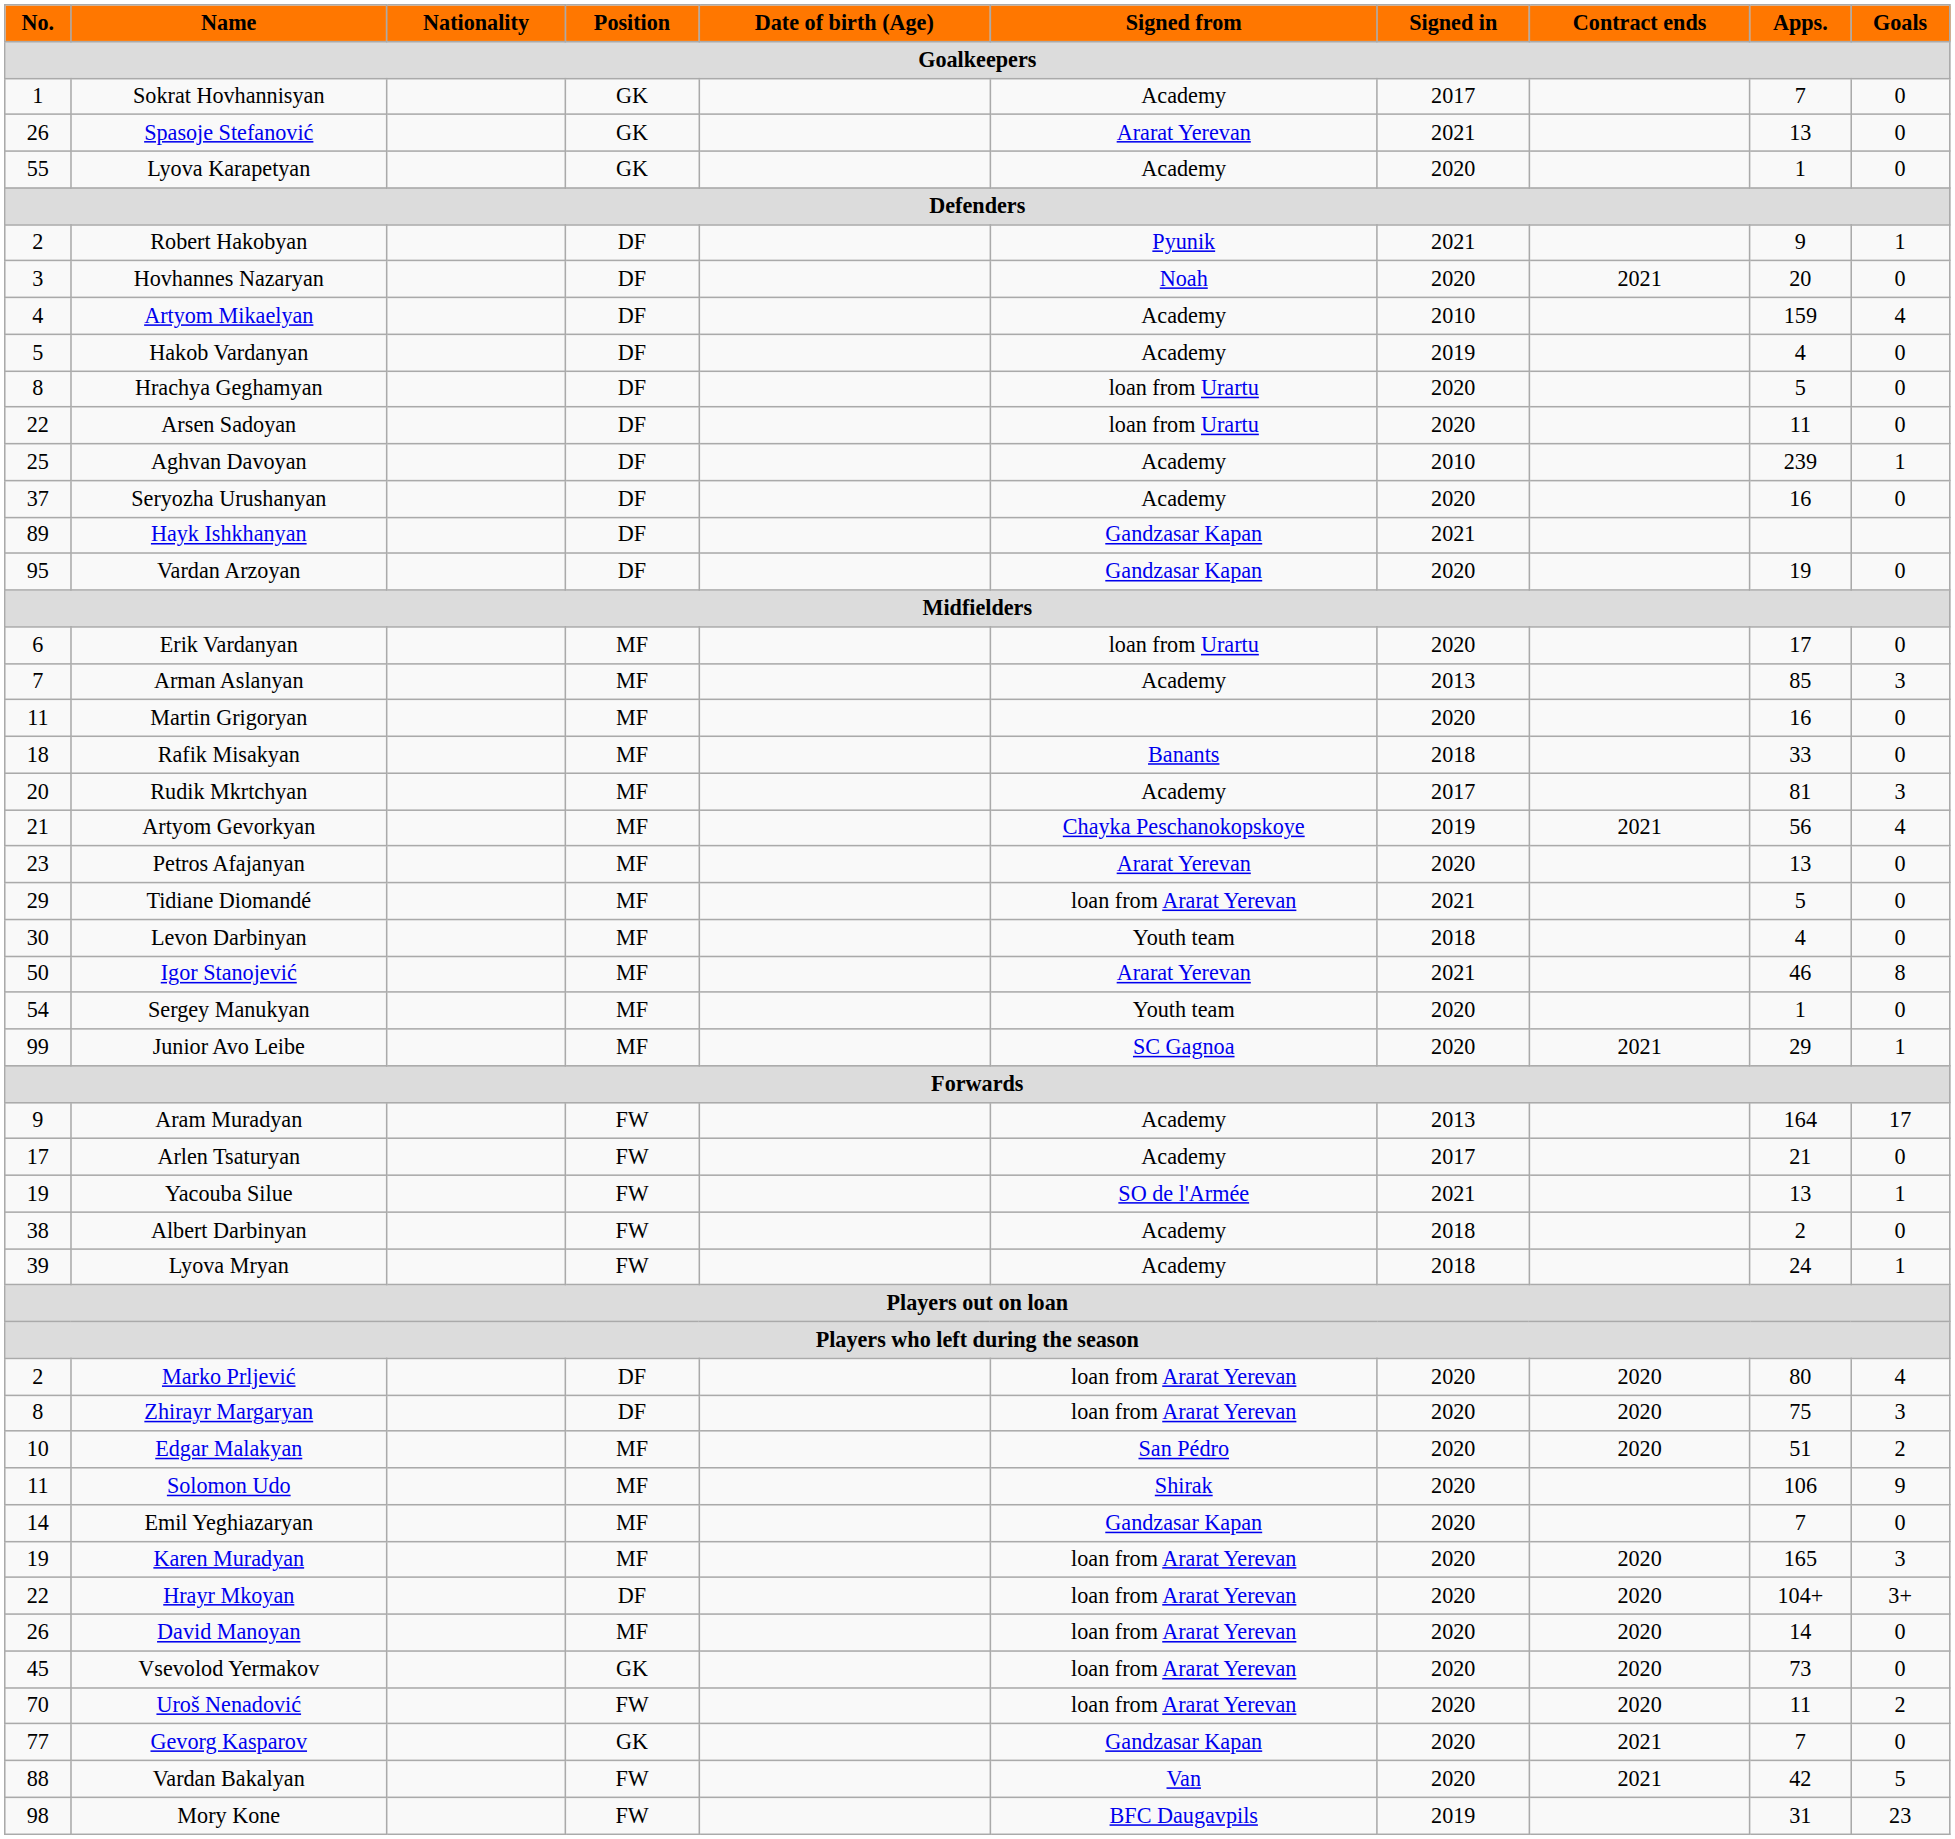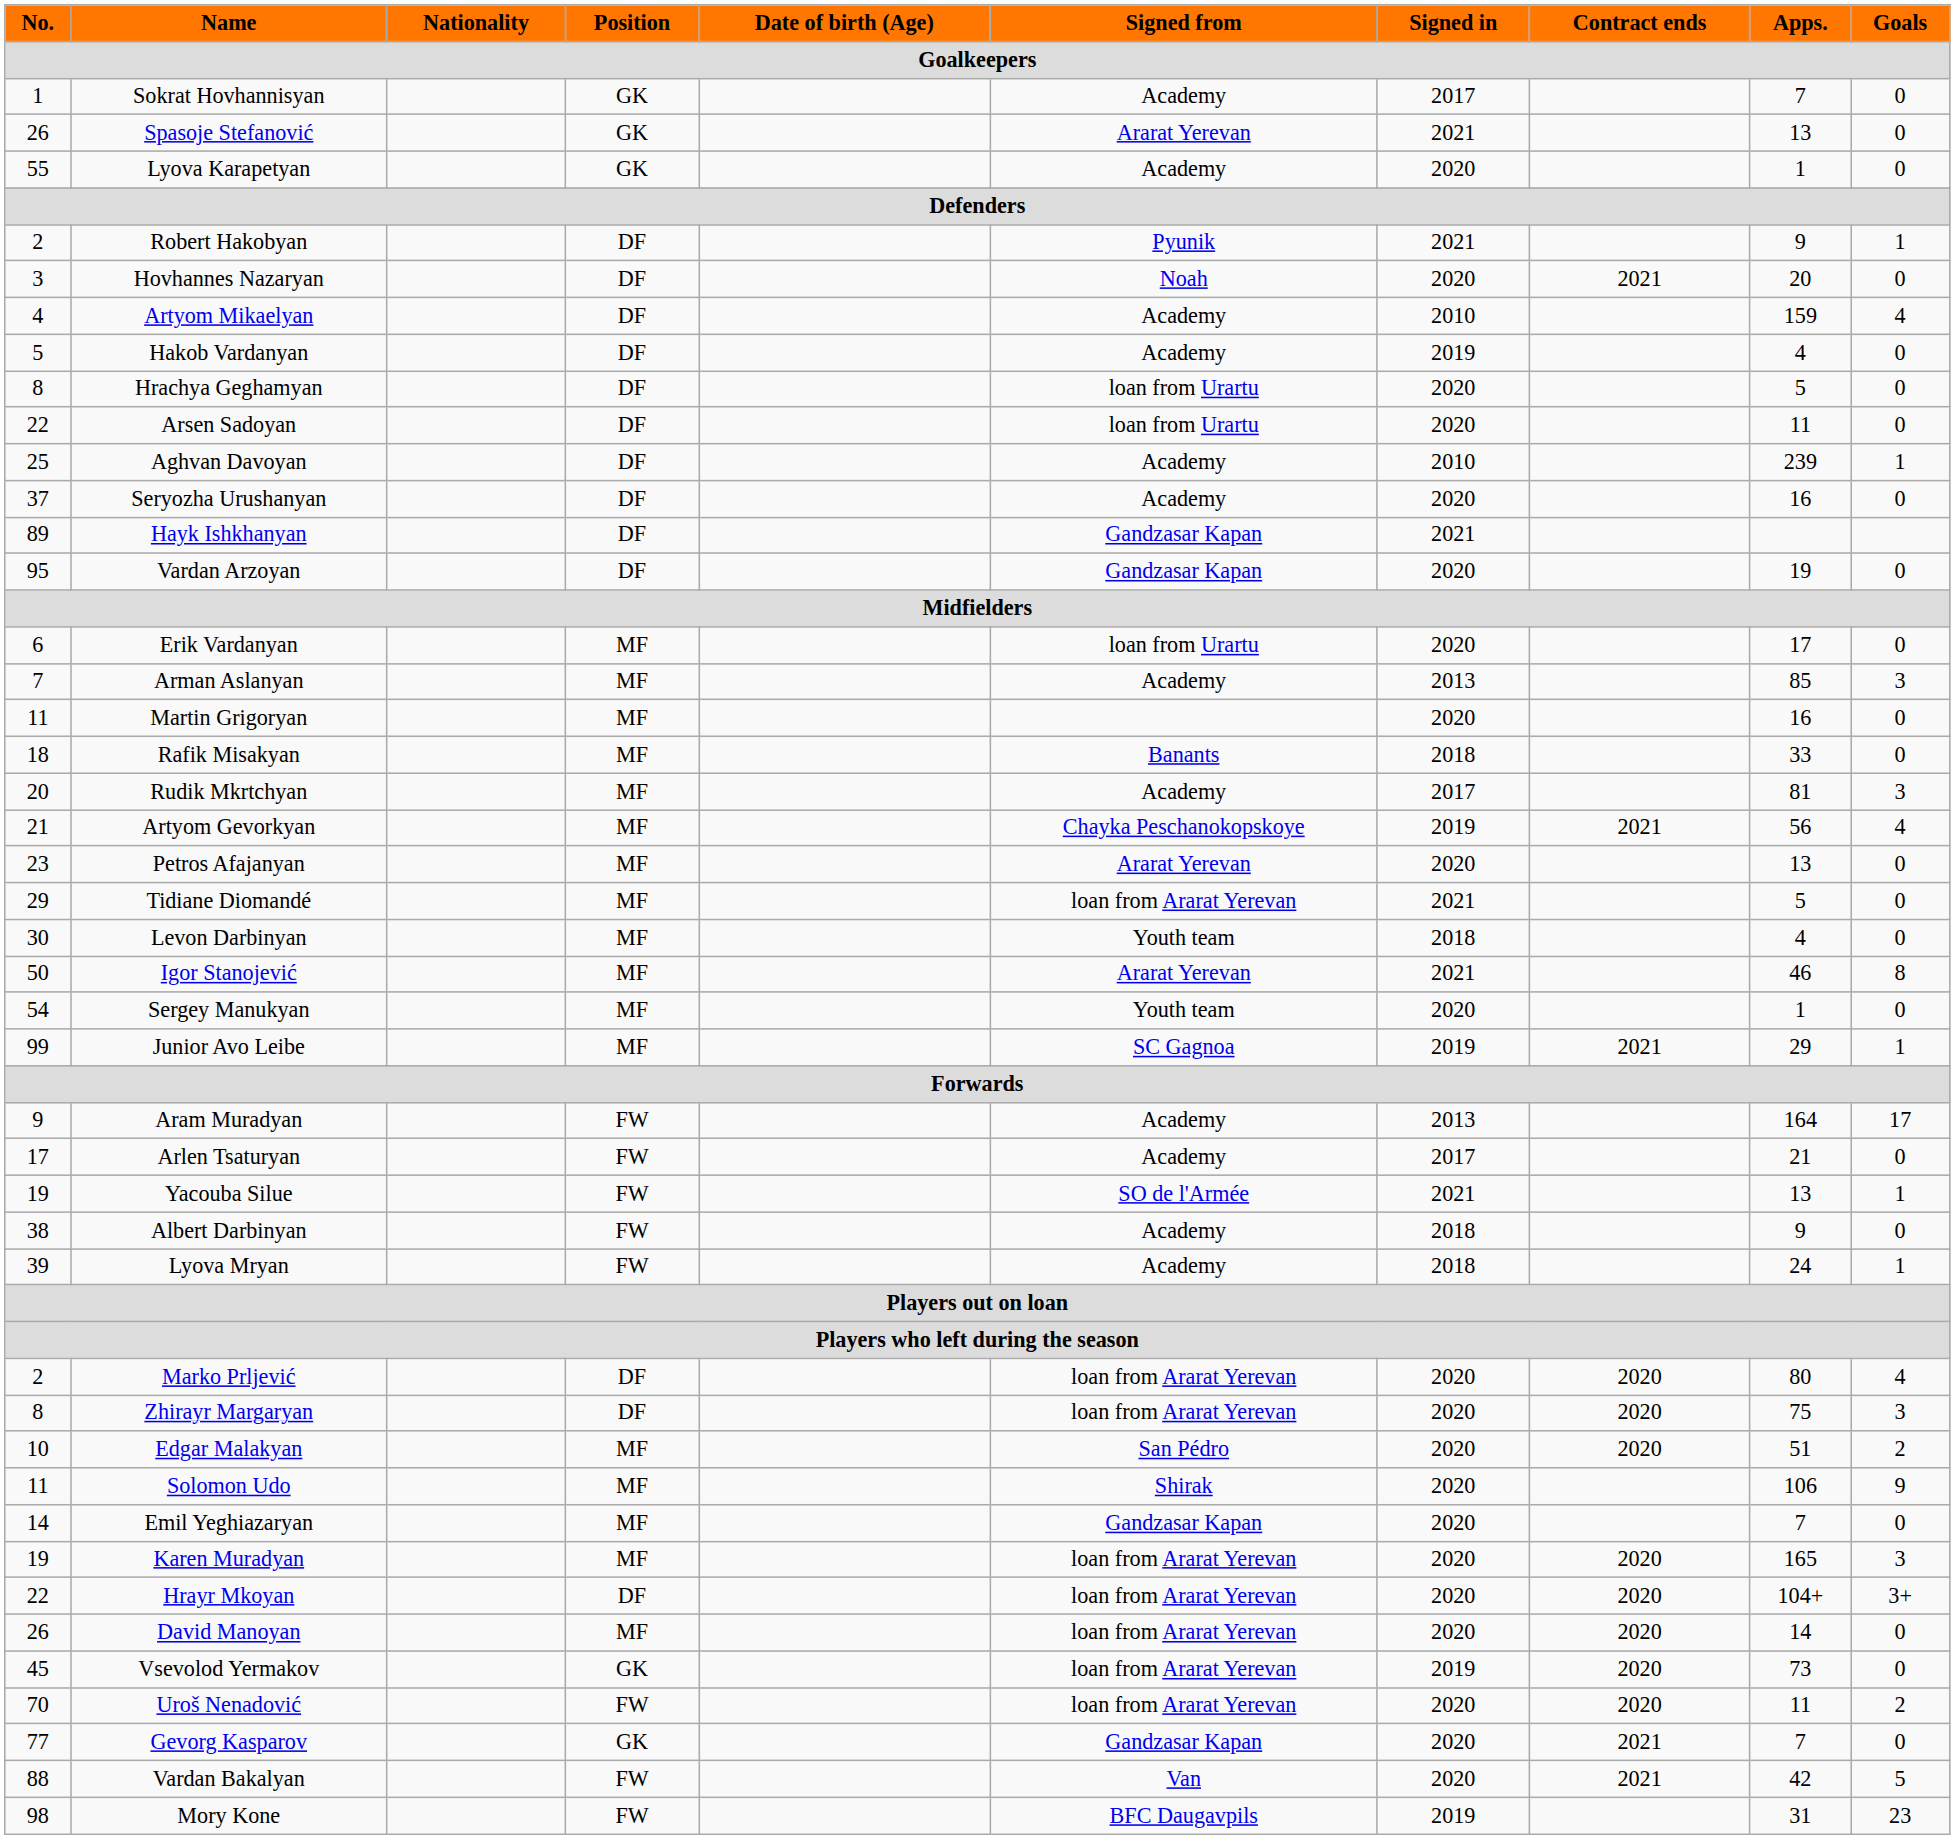 <table class="wikitable"  style="text-align:center; font-size:90%; width:100%;">
 <tr>
 <th style="background:#FF7700; color:#000000; text-align:center;">No.</th>
 <th style="background:#FF7700; color:#000000; text-align:center;">Name</th>
 <th style="background:#FF7700; color:#000000; text-align:center;">Nationality</th>
 <th style="background:#FF7700; color:#000000; text-align:center;">Position</th>
 <th style="background:#FF7700; color:#000000; text-align:center;">Date of birth (Age)</th>
 <th style="background:#FF7700; color:#000000; text-align:center;">Signed from</th>
 <th style="background:#FF7700; color:#000000; text-align:center;">Signed in</th>
 <th style="background:#FF7700; color:#000000; text-align:center;">Contract ends</th>
 <th style="background:#FF7700; color:#000000; text-align:center;">Apps.</th>
 <th style="background:#FF7700; color:#000000; text-align:center;">Goals</th>
 </tr>
 <tr>
 <th colspan="11"  style="background:#dcdcdc; text-align:center;">Goalkeepers</th>
 </tr>
 <tr>
 <td>1</td>
 <td>Sokrat Hovhannisyan</td>
 <td></td>
 <td>GK</td>
 <td></td>
 <td>Academy</td>
 <td>2017</td>
 <td></td>
 <td>7</td>
 <td>0</td>
 </tr>
 <tr>
 <td>26</td>
 <td><a href='#'>Spasoje Stefanović</a></td>
 <td></td>
 <td>GK</td>
 <td></td>
 <td><a href='#'>Ararat Yerevan</a></td>
 <td>2021</td>
 <td></td>
 <td>13</td>
 <td>0</td>
 </tr>
 <tr>
 <td>55</td>
 <td>Lyova Karapetyan</td>
 <td></td>
 <td>GK</td>
 <td></td>
 <td>Academy</td>
 <td>2020</td>
 <td></td>
 <td>1</td>
 <td>0</td>
 </tr>
 <tr>
 <th colspan="11"  style="background:#dcdcdc; text-align:center;">Defenders</th>
 </tr>
 <tr>
 <td>2</td>
 <td>Robert Hakobyan</td>
 <td></td>
 <td>DF</td>
 <td></td>
 <td><a href='#'>Pyunik</a></td>
 <td>2021</td>
 <td></td>
 <td>9</td>
 <td>1</td>
 </tr>
 <tr>
 <td>3</td>
 <td>Hovhannes Nazaryan</td>
 <td></td>
 <td>DF</td>
 <td></td>
 <td><a href='#'>Noah</a></td>
 <td>2020</td>
 <td>2021</td>
 <td>20</td>
 <td>0</td>
 </tr>
 <tr>
 <td>4</td>
 <td><a href='#'>Artyom Mikaelyan</a></td>
 <td></td>
 <td>DF</td>
 <td></td>
 <td>Academy</td>
 <td>2010</td>
 <td></td>
 <td>159</td>
 <td>4</td>
 </tr>
 <tr>
 <td>5</td>
 <td>Hakob Vardanyan</td>
 <td></td>
 <td>DF</td>
 <td></td>
 <td>Academy</td>
 <td>2019</td>
 <td></td>
 <td>4</td>
 <td>0</td>
 </tr>
 <tr>
 <td>8</td>
 <td>Hrachya Geghamyan</td>
 <td></td>
 <td>DF</td>
 <td></td>
 <td>loan from <a href='#'>Urartu</a></td>
 <td>2020</td>
 <td></td>
 <td>5</td>
 <td>0</td>
 </tr>
 <tr>
 <td>22</td>
 <td>Arsen Sadoyan</td>
 <td></td>
 <td>DF</td>
 <td></td>
 <td>loan from <a href='#'>Urartu</a></td>
 <td>2020</td>
 <td></td>
 <td>11</td>
 <td>0</td>
 </tr>
 <tr>
 <td>25</td>
 <td>Aghvan Davoyan</td>
 <td></td>
 <td>DF</td>
 <td></td>
 <td>Academy</td>
 <td>2010</td>
 <td></td>
 <td>239</td>
 <td>1</td>
 </tr>
 <tr>
 <td>37</td>
 <td>Seryozha Urushanyan</td>
 <td></td>
 <td>DF</td>
 <td></td>
 <td>Academy</td>
 <td>2020</td>
 <td></td>
 <td>16</td>
 <td>0</td>
 </tr>
 <tr>
 <td>89</td>
 <td><a href='#'>Hayk Ishkhanyan</a></td>
 <td></td>
 <td>DF</td>
 <td></td>
 <td><a href='#'>Gandzasar Kapan</a></td>
 <td>2021</td>
 <td></td>
 <td></td>
 <td></td>
 </tr>
 <tr>
 <td>95</td>
 <td>Vardan Arzoyan</td>
 <td></td>
 <td>DF</td>
 <td></td>
 <td><a href='#'>Gandzasar Kapan</a></td>
 <td>2020</td>
 <td></td>
 <td>19</td>
 <td>0</td>
 </tr>
 <tr>
 <th colspan="11"  style="background:#dcdcdc; text-align:center;">Midfielders</th>
 </tr>
 <tr>
 <td>6</td>
 <td>Erik Vardanyan</td>
 <td></td>
 <td>MF</td>
 <td></td>
 <td>loan from <a href='#'>Urartu</a></td>
 <td>2020</td>
 <td></td>
 <td>17</td>
 <td>0</td>
 </tr>
 <tr>
 <td>7</td>
 <td>Arman Aslanyan</td>
 <td></td>
 <td>MF</td>
 <td></td>
 <td>Academy</td>
 <td>2013</td>
 <td></td>
 <td>85</td>
 <td>3</td>
 </tr>
 <tr>
 <td>11</td>
 <td>Martin Grigoryan</td>
 <td></td>
 <td>MF</td>
 <td></td>
 <td></td>
 <td>2020</td>
 <td></td>
 <td>16</td>
 <td>0</td>
 </tr>
 <tr>
 <td>18</td>
 <td>Rafik Misakyan</td>
 <td></td>
 <td>MF</td>
 <td></td>
 <td><a href='#'>Banants</a></td>
 <td>2018</td>
 <td></td>
 <td>33</td>
 <td>0</td>
 </tr>
 <tr>
 <td>20</td>
 <td>Rudik Mkrtchyan</td>
 <td></td>
 <td>MF</td>
 <td></td>
 <td>Academy</td>
 <td>2017</td>
 <td></td>
 <td>81</td>
 <td>3</td>
 </tr>
 <tr>
 <td>21</td>
 <td>Artyom Gevorkyan</td>
 <td></td>
 <td>MF</td>
 <td></td>
 <td><a href='#'>Chayka Peschanokopskoye</a></td>
 <td>2019</td>
 <td>2021</td>
 <td>56</td>
 <td>4</td>
 </tr>
 <tr>
 <td>23</td>
 <td>Petros Afajanyan</td>
 <td></td>
 <td>MF</td>
 <td></td>
 <td><a href='#'>Ararat Yerevan</a></td>
 <td>2020</td>
 <td></td>
 <td>13</td>
 <td>0</td>
 </tr>
 <tr>
 <td>29</td>
 <td>Tidiane Diomandé</td>
 <td></td>
 <td>MF</td>
 <td></td>
 <td>loan from <a href='#'>Ararat Yerevan</a></td>
 <td>2021</td>
 <td></td>
 <td>5</td>
 <td>0</td>
 </tr>
 <tr>
 <td>30</td>
 <td>Levon Darbinyan</td>
 <td></td>
 <td>MF</td>
 <td></td>
 <td>Youth team</td>
 <td>2018</td>
 <td></td>
 <td>4</td>
 <td>0</td>
 </tr>
 <tr>
 <td>50</td>
 <td><a href='#'>Igor Stanojević</a></td>
 <td></td>
 <td>MF</td>
 <td></td>
 <td><a href='#'>Ararat Yerevan</a></td>
 <td>2021</td>
 <td></td>
 <td>46</td>
 <td>8</td>
 </tr>
 <tr>
 <td>54</td>
 <td>Sergey Manukyan</td>
 <td></td>
 <td>MF</td>
 <td></td>
 <td>Youth team</td>
 <td>2020</td>
 <td></td>
 <td>1</td>
 <td>0</td>
 </tr>
 <tr>
 <td>99</td>
 <td>Junior Avo Leibe</td>
 <td></td>
 <td>MF</td>
 <td></td>
 <td><a href='#'>SC Gagnoa</a></td>
-<td>2020</td>
+<td>2019</td>
 <td>2021</td>
 <td>29</td>
 <td>1</td>
 </tr>
 <tr>
 <th colspan="11"  style="background:#dcdcdc; text-align:center;">Forwards</th>
 </tr>
 <tr>
 <td>9</td>
 <td>Aram Muradyan</td>
 <td></td>
 <td>FW</td>
 <td></td>
 <td>Academy</td>
 <td>2013</td>
 <td></td>
 <td>164</td>
 <td>17</td>
 </tr>
 <tr>
 <td>17</td>
 <td>Arlen Tsaturyan</td>
 <td></td>
 <td>FW</td>
 <td></td>
 <td>Academy</td>
 <td>2017</td>
 <td></td>
 <td>21</td>
 <td>0</td>
 </tr>
 <tr>
 <td>19</td>
 <td>Yacouba Silue</td>
 <td></td>
 <td>FW</td>
 <td></td>
 <td><a href='#'>SO de l'Armée</a></td>
 <td>2021</td>
 <td></td>
 <td>13</td>
 <td>1</td>
 </tr>
 <tr>
 <td>38</td>
 <td>Albert Darbinyan</td>
 <td></td>
 <td>FW</td>
 <td></td>
 <td>Academy</td>
 <td>2018</td>
 <td></td>
-<td>2</td>
+<td>9</td>
 <td>0</td>
 </tr>
 <tr>
 <td>39</td>
 <td>Lyova Mryan</td>
 <td></td>
 <td>FW</td>
 <td></td>
 <td>Academy</td>
 <td>2018</td>
 <td></td>
 <td>24</td>
 <td>1</td>
 </tr>
 <tr>
 <th colspan="11"  style="background:#dcdcdc; text-align:center;">Players out on loan</th>
 </tr>
 <tr>
 <th colspan="11"  style="background:#dcdcdc; text-align:center;">Players who left during the season</th>
 </tr>
 <tr>
 <td>2</td>
 <td><a href='#'>Marko Prljević</a></td>
 <td></td>
 <td>DF</td>
 <td></td>
 <td>loan from <a href='#'>Ararat Yerevan</a></td>
 <td>2020</td>
 <td>2020</td>
 <td>80</td>
 <td>4</td>
 </tr>
 <tr>
 <td>8</td>
 <td><a href='#'>Zhirayr Margaryan</a></td>
 <td></td>
 <td>DF</td>
 <td></td>
 <td>loan from <a href='#'>Ararat Yerevan</a></td>
 <td>2020</td>
 <td>2020</td>
 <td>75</td>
 <td>3</td>
 </tr>
 <tr>
 <td>10</td>
 <td><a href='#'>Edgar Malakyan</a></td>
 <td></td>
 <td>MF</td>
 <td></td>
 <td><a href='#'>San Pédro</a></td>
 <td>2020</td>
 <td>2020</td>
 <td>51</td>
 <td>2</td>
 </tr>
 <tr>
 <td>11</td>
 <td><a href='#'>Solomon Udo</a></td>
 <td></td>
 <td>MF</td>
 <td></td>
 <td><a href='#'>Shirak</a></td>
 <td>2020</td>
 <td></td>
 <td>106</td>
 <td>9</td>
 </tr>
 <tr>
 <td>14</td>
 <td>Emil Yeghiazaryan</td>
 <td></td>
 <td>MF</td>
 <td></td>
 <td><a href='#'>Gandzasar Kapan</a></td>
 <td>2020</td>
 <td></td>
 <td>7</td>
 <td>0</td>
 </tr>
 <tr>
 <td>19</td>
 <td><a href='#'>Karen Muradyan</a></td>
 <td></td>
 <td>MF</td>
 <td></td>
 <td>loan from <a href='#'>Ararat Yerevan</a></td>
 <td>2020</td>
 <td>2020</td>
 <td>165</td>
 <td>3</td>
 </tr>
 <tr>
 <td>22</td>
 <td><a href='#'>Hrayr Mkoyan</a></td>
 <td></td>
 <td>DF</td>
 <td></td>
 <td>loan from <a href='#'>Ararat Yerevan</a></td>
 <td>2020</td>
 <td>2020</td>
 <td>104+</td>
 <td>3+</td>
 </tr>
 <tr>
 <td>26</td>
 <td><a href='#'>David Manoyan</a></td>
 <td></td>
 <td>MF</td>
 <td></td>
 <td>loan from <a href='#'>Ararat Yerevan</a></td>
 <td>2020</td>
 <td>2020</td>
 <td>14</td>
 <td>0</td>
 </tr>
 <tr>
 <td>45</td>
 <td>Vsevolod Yermakov</td>
 <td></td>
 <td>GK</td>
 <td></td>
 <td>loan from <a href='#'>Ararat Yerevan</a></td>
-<td>2020</td>
+<td>2019</td>
 <td>2020</td>
 <td>73</td>
 <td>0</td>
 </tr>
 <tr>
 <td>70</td>
 <td><a href='#'>Uroš Nenadović</a></td>
 <td></td>
 <td>FW</td>
 <td></td>
 <td>loan from <a href='#'>Ararat Yerevan</a></td>
 <td>2020</td>
 <td>2020</td>
 <td>11</td>
 <td>2</td>
 </tr>
 <tr>
 <td>77</td>
 <td><a href='#'>Gevorg Kasparov</a></td>
 <td></td>
 <td>GK</td>
 <td></td>
 <td><a href='#'>Gandzasar Kapan</a></td>
 <td>2020</td>
 <td>2021</td>
 <td>7</td>
 <td>0</td>
 </tr>
 <tr>
 <td>88</td>
 <td>Vardan Bakalyan</td>
 <td></td>
 <td>FW</td>
 <td></td>
 <td><a href='#'>Van</a></td>
 <td>2020</td>
 <td>2021</td>
 <td>42</td>
 <td>5</td>
 </tr>
 <tr>
 <td>98</td>
 <td>Mory Kone</td>
 <td></td>
 <td>FW</td>
 <td></td>
 <td><a href='#'>BFC Daugavpils</a></td>
 <td>2019</td>
 <td></td>
 <td>31</td>
 <td>23</td>
 </tr>
 </table>
